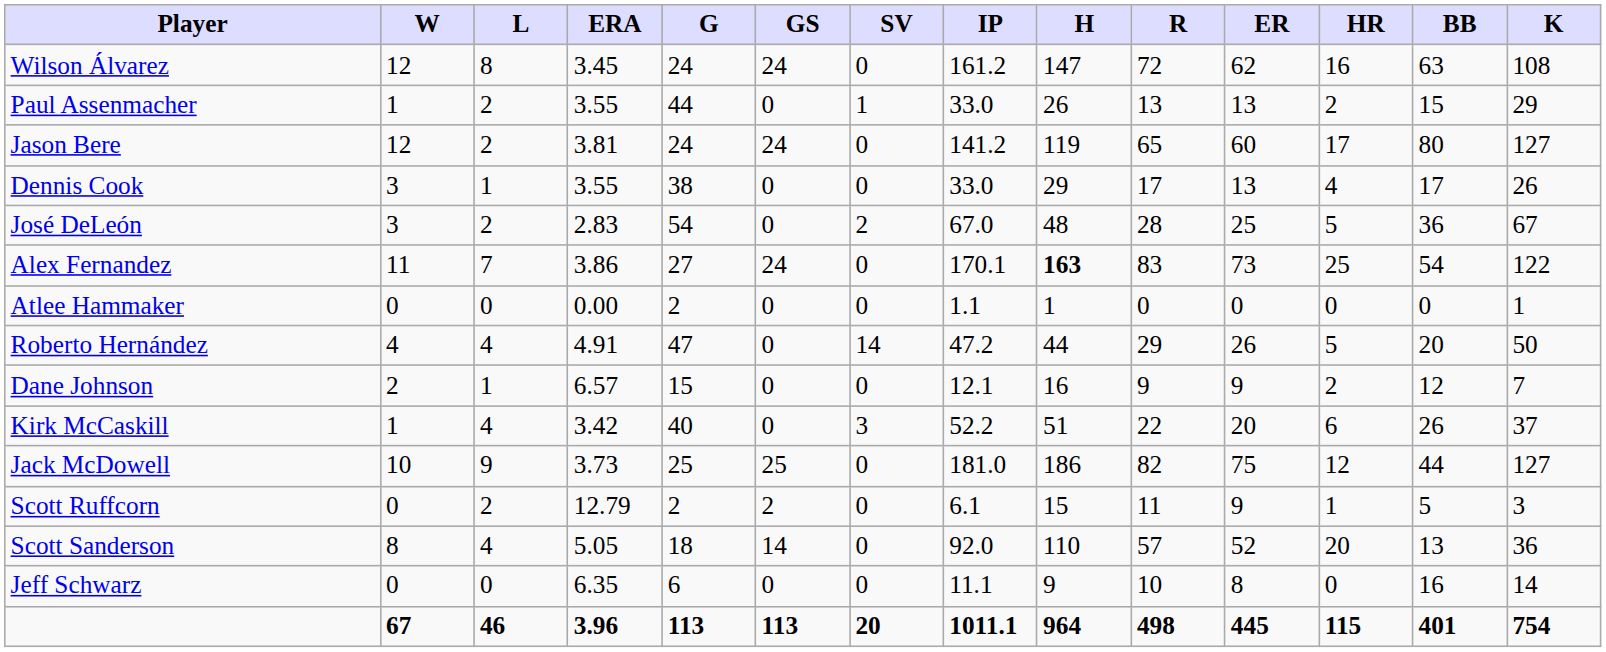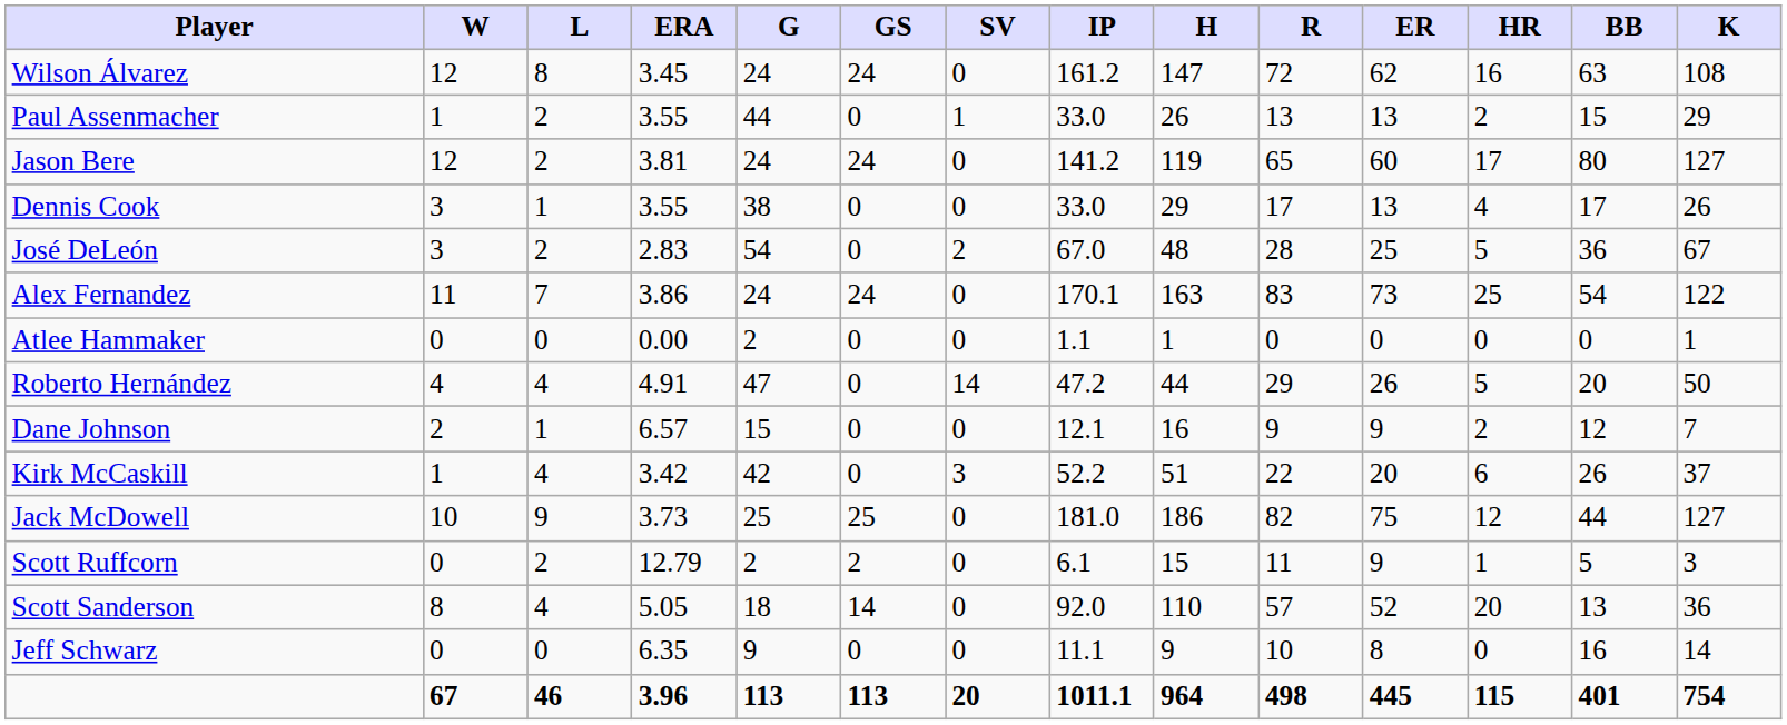 <table class="wikitable sortable">
 <tr>
 <th style="background:#ddf; width:20%;">Player</th>
 <th style="background:#ddf; width:5%;">W</th>
 <th style="background:#ddf; width:5%;">L</th>
 <th style="background:#ddf; width:5%;">ERA</th>
 <th style="background:#ddf; width:5%;">G</th>
 <th style="background:#ddf; width:5%;">GS</th>
 <th style="background:#ddf; width:5%;">SV</th>
 <th style="background:#ddf; width:5%;">IP</th>
 <th style="background:#ddf; width:5%;">H</th>
 <th style="background:#ddf; width:5%;">R</th>
 <th style="background:#ddf; width:5%;">ER</th>
 <th style="background:#ddf; width:5%;">HR</th>
 <th style="background:#ddf; width:5%;">BB</th>
 <th style="background:#ddf; width:5%;">K</th>
 </tr>
 <tr>
 <td><a href='#'>Wilson Álvarez</a></td>
 <td>12</td>
 <td>8</td>
 <td>3.45</td>
 <td>24</td>
 <td>24</td>
 <td>0</td>
 <td>161.2</td>
 <td>147</td>
 <td>72</td>
 <td>62</td>
 <td>16</td>
 <td>63</td>
 <td>108</td>
 </tr>
 <tr>
 <td><a href='#'>Paul Assenmacher</a></td>
 <td>1</td>
 <td>2</td>
 <td>3.55</td>
 <td>44</td>
 <td>0</td>
 <td>1</td>
 <td>33.0</td>
 <td>26</td>
 <td>13</td>
 <td>13</td>
 <td>2</td>
 <td>15</td>
 <td>29</td>
 </tr>
 <tr>
 <td><a href='#'>Jason Bere</a></td>
 <td>12</td>
 <td>2</td>
 <td>3.81</td>
 <td>24</td>
 <td>24</td>
 <td>0</td>
 <td>141.2</td>
 <td>119</td>
 <td>65</td>
 <td>60</td>
 <td>17</td>
 <td>80</td>
 <td>127</td>
 </tr>
 <tr>
 <td><a href='#'>Dennis Cook</a></td>
 <td>3</td>
 <td>1</td>
 <td>3.55</td>
 <td>38</td>
 <td>0</td>
 <td>0</td>
 <td>33.0</td>
 <td>29</td>
 <td>17</td>
 <td>13</td>
 <td>4</td>
 <td>17</td>
 <td>26</td>
 </tr>
 <tr>
 <td><a href='#'>José DeLeón</a></td>
 <td>3</td>
 <td>2</td>
 <td>2.83</td>
 <td>54</td>
 <td>0</td>
 <td>2</td>
 <td>67.0</td>
 <td>48</td>
 <td>28</td>
 <td>25</td>
 <td>5</td>
 <td>36</td>
 <td>67</td>
 </tr>
 <tr>
 <td><a href='#'>Alex Fernandez</a></td>
 <td>11</td>
 <td>7</td>
 <td>3.86</td>
-<td>27</td>
+<td>24</td>
 <td>24</td>
 <td>0</td>
 <td>170.1</td>
-<td><strong>163</strong></td>
+<td>163</td>
 <td>83</td>
 <td>73</td>
 <td>25</td>
 <td>54</td>
 <td>122</td>
 </tr>
 <tr>
 <td><a href='#'>Atlee Hammaker</a></td>
 <td>0</td>
 <td>0</td>
 <td>0.00</td>
 <td>2</td>
 <td>0</td>
 <td>0</td>
 <td>1.1</td>
 <td>1</td>
 <td>0</td>
 <td>0</td>
 <td>0</td>
 <td>0</td>
 <td>1</td>
 </tr>
 <tr>
 <td><a href='#'>Roberto Hernández</a></td>
 <td>4</td>
 <td>4</td>
 <td>4.91</td>
 <td>47</td>
 <td>0</td>
 <td>14</td>
 <td>47.2</td>
 <td>44</td>
 <td>29</td>
 <td>26</td>
 <td>5</td>
 <td>20</td>
 <td>50</td>
 </tr>
 <tr>
 <td><a href='#'>Dane Johnson</a></td>
 <td>2</td>
 <td>1</td>
 <td>6.57</td>
 <td>15</td>
 <td>0</td>
 <td>0</td>
 <td>12.1</td>
 <td>16</td>
 <td>9</td>
 <td>9</td>
 <td>2</td>
 <td>12</td>
 <td>7</td>
 </tr>
 <tr>
 <td><a href='#'>Kirk McCaskill</a></td>
 <td>1</td>
 <td>4</td>
 <td>3.42</td>
-<td>40</td>
+<td>42</td>
 <td>0</td>
 <td>3</td>
 <td>52.2</td>
 <td>51</td>
 <td>22</td>
 <td>20</td>
 <td>6</td>
 <td>26</td>
 <td>37</td>
 </tr>
 <tr>
 <td><a href='#'>Jack McDowell</a></td>
 <td>10</td>
 <td>9</td>
 <td>3.73</td>
 <td>25</td>
 <td>25</td>
 <td>0</td>
 <td>181.0</td>
 <td>186</td>
 <td>82</td>
 <td>75</td>
 <td>12</td>
 <td>44</td>
 <td>127</td>
 </tr>
 <tr>
 <td><a href='#'>Scott Ruffcorn</a></td>
 <td>0</td>
 <td>2</td>
 <td>12.79</td>
 <td>2</td>
 <td>2</td>
 <td>0</td>
 <td>6.1</td>
 <td>15</td>
 <td>11</td>
 <td>9</td>
 <td>1</td>
 <td>5</td>
 <td>3</td>
 </tr>
 <tr>
 <td><a href='#'>Scott Sanderson</a></td>
 <td>8</td>
 <td>4</td>
 <td>5.05</td>
 <td>18</td>
 <td>14</td>
 <td>0</td>
 <td>92.0</td>
 <td>110</td>
 <td>57</td>
 <td>52</td>
 <td>20</td>
 <td>13</td>
 <td>36</td>
 </tr>
 <tr>
 <td><a href='#'>Jeff Schwarz</a></td>
 <td>0</td>
 <td>0</td>
 <td>6.35</td>
-<td>6</td>
+<td>9</td>
 <td>0</td>
 <td>0</td>
 <td>11.1</td>
 <td>9</td>
 <td>10</td>
 <td>8</td>
 <td>0</td>
 <td>16</td>
 <td>14</td>
 </tr>
 <tr class="sortbottom">
 <td></td>
 <td><strong>67</strong></td>
 <td><strong>46</strong></td>
 <td><strong>3.96</strong></td>
 <td><strong>113</strong></td>
 <td><strong>113</strong></td>
 <td><strong>20</strong></td>
 <td><strong>1011.1</strong></td>
 <td><strong>964</strong></td>
 <td><strong>498</strong></td>
 <td><strong>445</strong></td>
 <td><strong>115</strong></td>
 <td><strong>401</strong></td>
 <td><strong>754</strong></td>
 </tr>
 </table>
